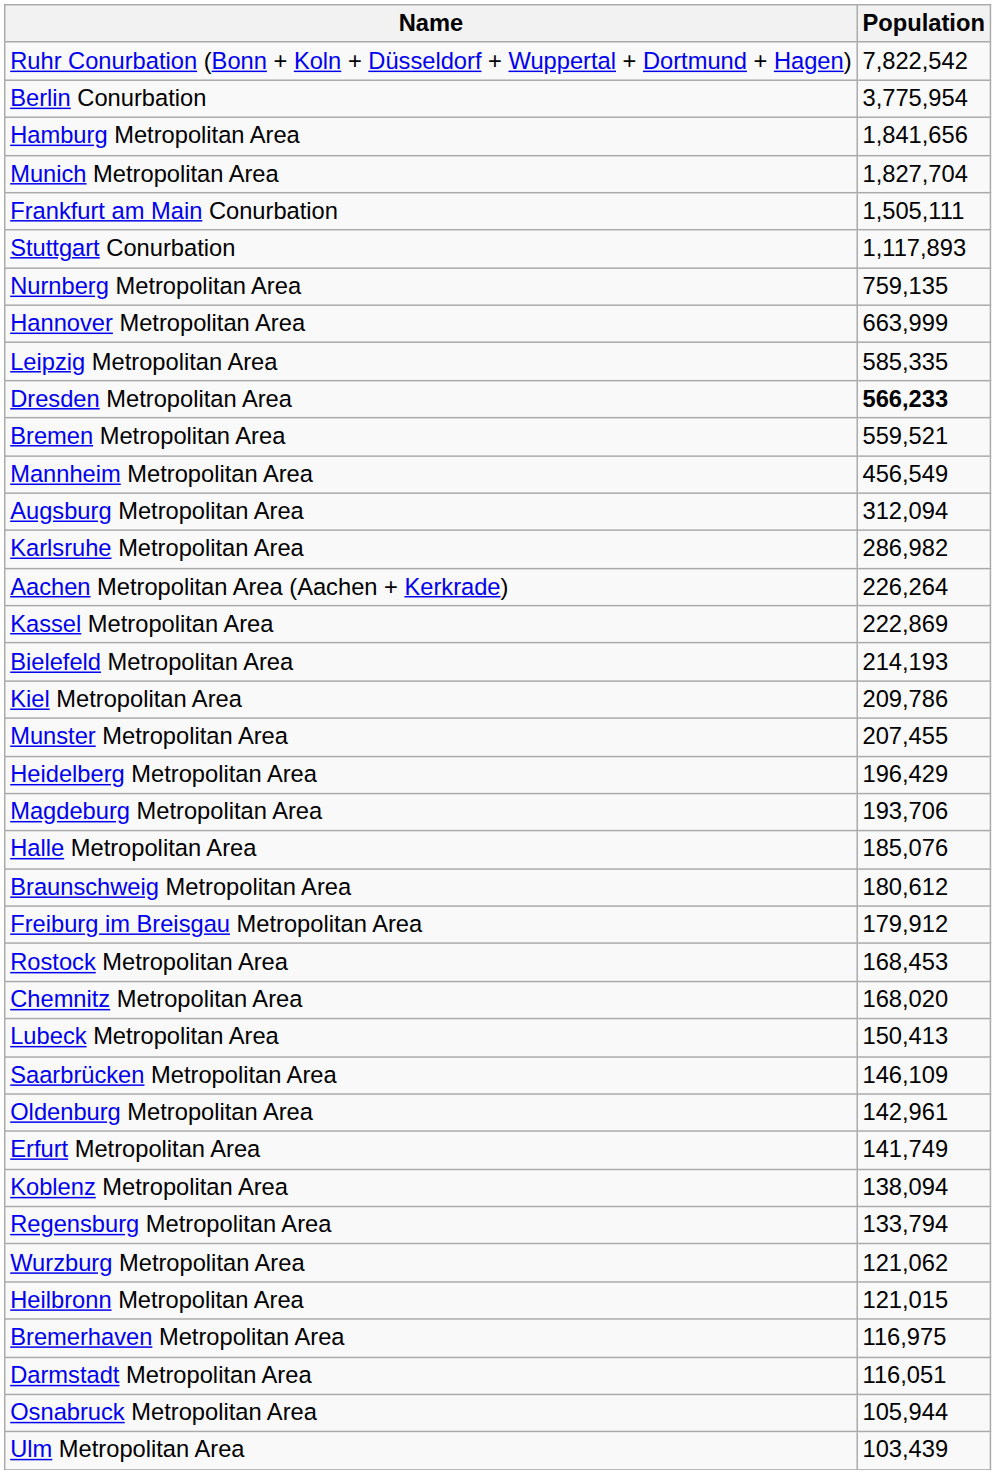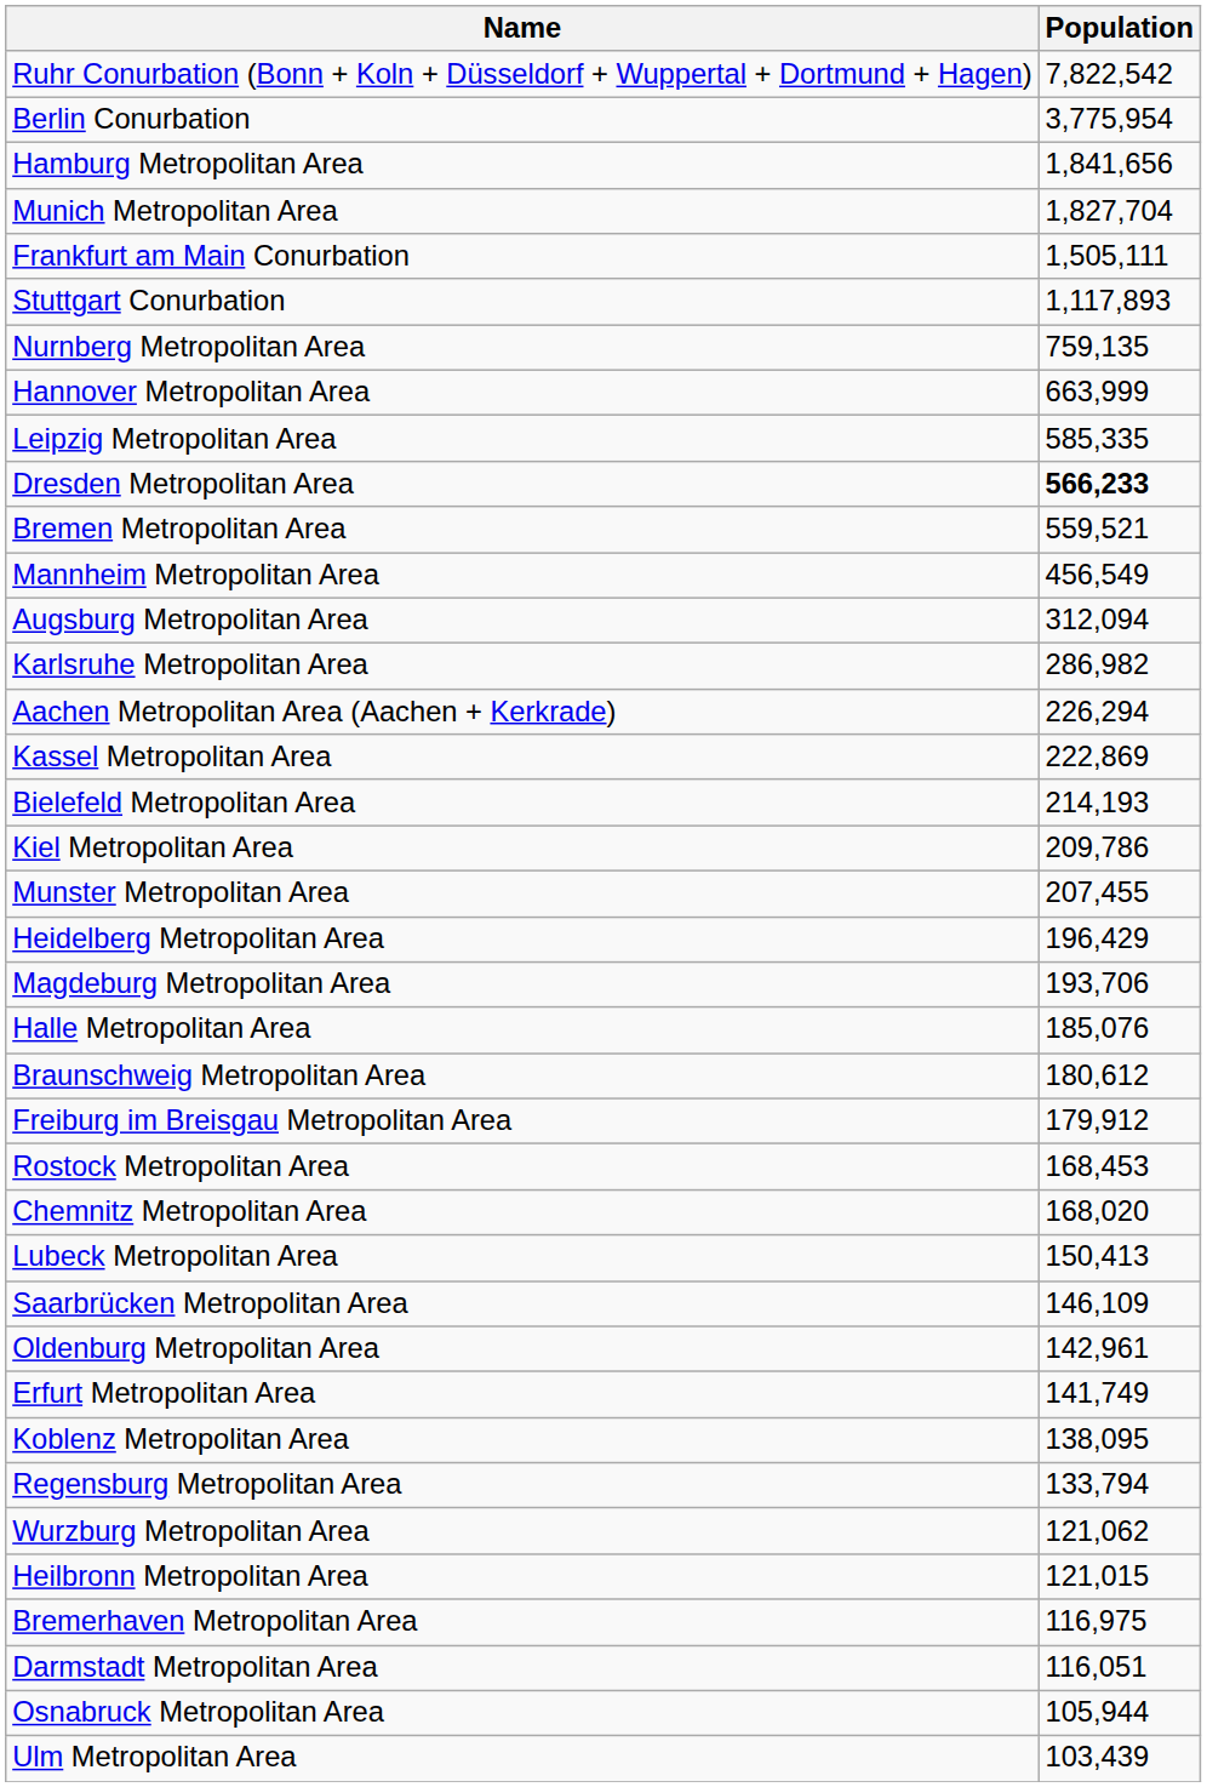 <table class="wikitable sortable">
 <tr>
 <th>Name</th>
 <th>Population</th>
 </tr>
 <tr>
 <td><a href='#'>Ruhr Conurbation</a> (<a href='#'>Bonn</a> + <a href='#'>Koln</a> + <a href='#'>Düsseldorf</a> + <a href='#'>Wuppertal</a> + <a href='#'>Dortmund</a> + <a href='#'>Hagen</a>)</td>
 <td>7,822,542</td>
 </tr>
 <tr>
 <td><a href='#'>Berlin</a> Conurbation</td>
 <td>3,775,954</td>
 </tr>
 <tr>
 <td><a href='#'>Hamburg</a> Metropolitan Area</td>
 <td>1,841,656</td>
 </tr>
 <tr>
 <td><a href='#'>Munich</a> Metropolitan Area</td>
 <td>1,827,704</td>
 </tr>
 <tr>
 <td><a href='#'>Frankfurt am Main</a> Conurbation</td>
 <td>1,505,111</td>
 </tr>
 <tr>
 <td><a href='#'>Stuttgart</a> Conurbation</td>
 <td>1,117,893</td>
 </tr>
 <tr>
 <td><a href='#'>Nurnberg</a> Metropolitan Area</td>
 <td>759,135</td>
 </tr>
 <tr>
 <td><a href='#'>Hannover</a> Metropolitan Area</td>
 <td>663,999</td>
 </tr>
 <tr>
 <td><a href='#'>Leipzig</a> Metropolitan Area</td>
 <td>585,335</td>
 </tr>
 <tr>
 <td><a href='#'>Dresden</a> Metropolitan Area</td>
 <td><strong>566,233</strong></td>
 </tr>
 <tr>
 <td><a href='#'>Bremen</a> Metropolitan Area</td>
 <td>559,521</td>
 </tr>
 <tr>
 <td><a href='#'>Mannheim</a> Metropolitan Area</td>
 <td>456,549</td>
 </tr>
 <tr>
 <td><a href='#'>Augsburg</a> Metropolitan Area</td>
 <td>312,094</td>
 </tr>
 <tr>
 <td><a href='#'>Karlsruhe</a> Metropolitan Area</td>
 <td>286,982</td>
 </tr>
 <tr>
 <td><a href='#'>Aachen</a> Metropolitan Area (Aachen + <a href='#'>Kerkrade</a>)</td>
-<td>226,264</td>
+<td>226,294</td>
 </tr>
 <tr>
 <td><a href='#'>Kassel</a> Metropolitan Area</td>
 <td>222,869</td>
 </tr>
 <tr>
 <td><a href='#'>Bielefeld</a> Metropolitan Area</td>
 <td>214,193</td>
 </tr>
 <tr>
 <td><a href='#'>Kiel</a> Metropolitan Area</td>
 <td>209,786</td>
 </tr>
 <tr>
 <td><a href='#'>Munster</a> Metropolitan Area</td>
 <td>207,455</td>
 </tr>
 <tr>
 <td><a href='#'>Heidelberg</a> Metropolitan Area</td>
 <td>196,429</td>
 </tr>
 <tr>
 <td><a href='#'>Magdeburg</a> Metropolitan Area</td>
 <td>193,706</td>
 </tr>
 <tr>
 <td><a href='#'>Halle</a> Metropolitan Area</td>
 <td>185,076</td>
 </tr>
 <tr>
 <td><a href='#'>Braunschweig</a> Metropolitan Area</td>
 <td>180,612</td>
 </tr>
 <tr>
 <td><a href='#'>Freiburg im Breisgau</a> Metropolitan Area</td>
 <td>179,912</td>
 </tr>
 <tr>
 <td><a href='#'>Rostock</a> Metropolitan Area</td>
 <td>168,453</td>
 </tr>
 <tr>
 <td><a href='#'>Chemnitz</a> Metropolitan Area</td>
 <td>168,020</td>
 </tr>
 <tr>
 <td><a href='#'>Lubeck</a> Metropolitan Area</td>
 <td>150,413</td>
 </tr>
 <tr>
 <td><a href='#'>Saarbrücken</a> Metropolitan Area</td>
 <td>146,109</td>
 </tr>
 <tr>
 <td><a href='#'>Oldenburg</a> Metropolitan Area</td>
 <td>142,961</td>
 </tr>
 <tr>
 <td><a href='#'>Erfurt</a> Metropolitan Area</td>
 <td>141,749</td>
 </tr>
 <tr>
 <td><a href='#'>Koblenz</a> Metropolitan Area</td>
-<td>138,094</td>
+<td>138,095</td>
 </tr>
 <tr>
 <td><a href='#'>Regensburg</a> Metropolitan Area</td>
 <td>133,794</td>
 </tr>
 <tr>
 <td><a href='#'>Wurzburg</a> Metropolitan Area</td>
 <td>121,062</td>
 </tr>
 <tr>
 <td><a href='#'>Heilbronn</a> Metropolitan Area</td>
 <td>121,015</td>
 </tr>
 <tr>
 <td><a href='#'>Bremerhaven</a> Metropolitan Area</td>
 <td>116,975</td>
 </tr>
 <tr>
 <td><a href='#'>Darmstadt</a> Metropolitan Area</td>
 <td>116,051</td>
 </tr>
 <tr>
 <td><a href='#'>Osnabruck</a> Metropolitan Area</td>
 <td>105,944</td>
 </tr>
 <tr>
 <td><a href='#'>Ulm</a> Metropolitan Area</td>
 <td>103,439</td>
 </tr>
 </table>
